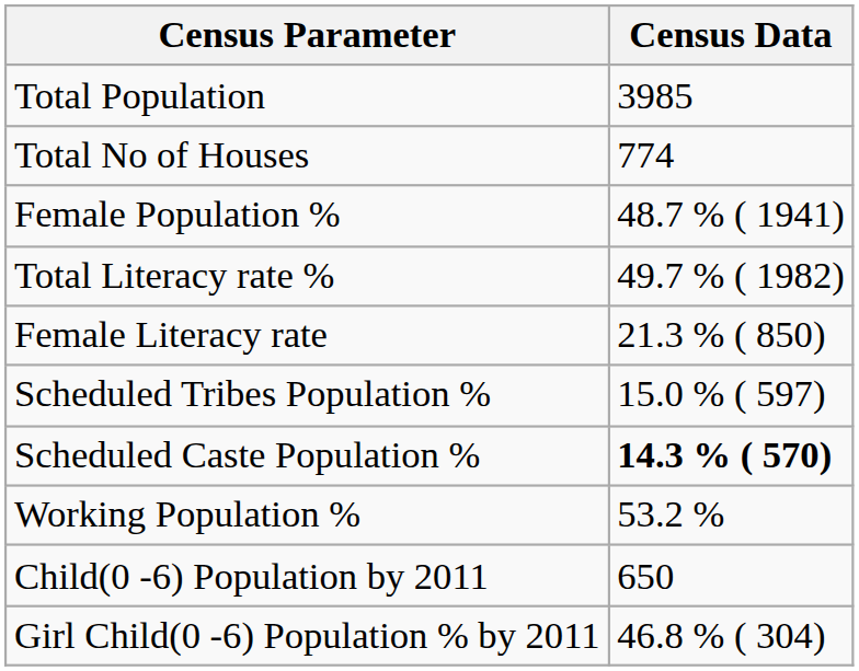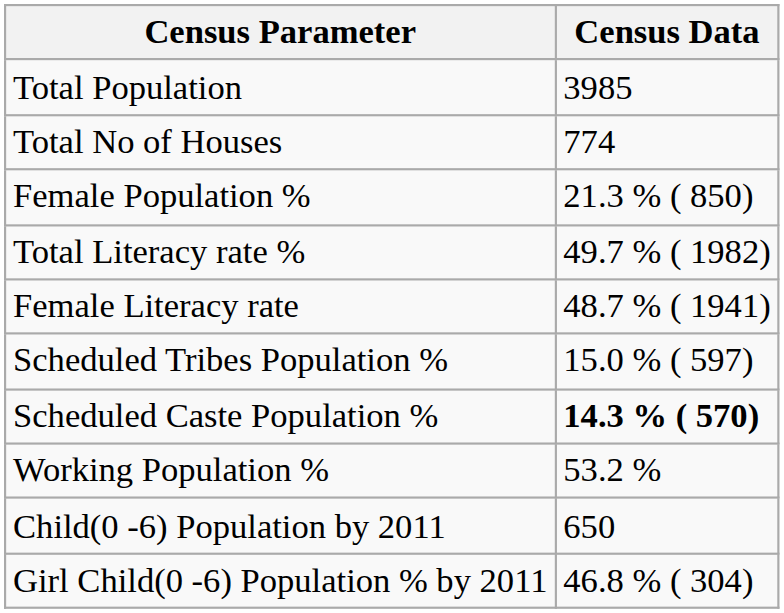 <table class="wikitable">
 <tr>
 <th>Census Parameter</th>
 <th>Census Data</th>
 </tr>
 <tr>
 <td>Total Population</td>
 <td>3985</td>
 </tr>
 <tr>
 <td>Total No of Houses</td>
 <td>774</td>
 </tr>
 <tr>
 <td>Female Population %</td>
-<td>48.7 % ( 1941)</td>
+<td>21.3 % ( 850)</td>
 </tr>
 <tr>
 <td>Total Literacy rate %</td>
 <td>49.7 % ( 1982)</td>
 </tr>
 <tr>
 <td>Female Literacy rate</td>
-<td>21.3 % ( 850)</td>
+<td>48.7 % ( 1941)</td>
 </tr>
 <tr>
 <td>Scheduled Tribes Population %</td>
 <td>15.0 % ( 597)</td>
 </tr>
 <tr>
 <td>Scheduled Caste Population %</td>
 <td><strong>14.3 % ( 570)</strong></td>
 </tr>
 <tr>
 <td>Working Population %</td>
 <td>53.2 %</td>
 </tr>
 <tr>
 <td>Child(0 -6) Population by 2011</td>
 <td>650</td>
 </tr>
 <tr>
 <td>Girl Child(0 -6) Population % by 2011</td>
 <td>46.8 % ( 304)</td>
 </tr>
 </table>
